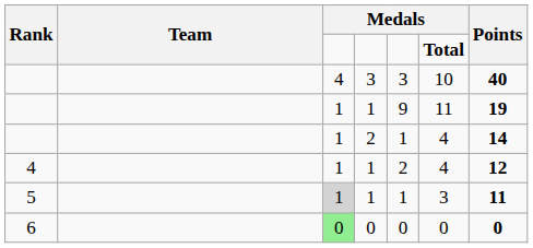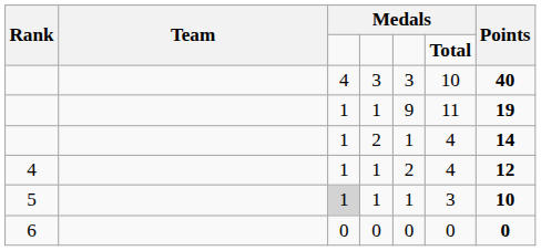 <table class="wikitable">
 <tr>
 <th rowspan=2>Rank</th>
 <th style="width:220px;" rowspan="2">Team</th>
 <th colspan=4>Medals</th>
 <th rowspan=2>Points</th>
 </tr>
 <tr>
 <td style="width:20px; text-align:center;"></td>
 <td style="width:20px; text-align:center;"></td>
 <td style="width:20px; text-align:center;"></td>
 <td><strong>Total</strong></td>
 </tr>
 <tr>
 <td align=center></td>
 <td></td>
 <td align=center>4</td>
 <td align=center>3</td>
 <td align=center>3</td>
 <td align=center>10</td>
 <td align=center><strong>40</strong></td>
 </tr>
 <tr>
 <td align=center></td>
 <td></td>
 <td align=center>1</td>
 <td align=center>1</td>
 <td align=center>9</td>
 <td align=center>11</td>
 <td align=center><strong>19</strong></td>
 </tr>
 <tr>
 <td align=center></td>
 <td></td>
 <td align=center>1</td>
 <td align=center>2</td>
 <td align=center>1</td>
 <td align=center>4</td>
 <td align=center><strong>14</strong></td>
 </tr>
 <tr>
 <td align=center>4</td>
 <td></td>
 <td align=center>1</td>
 <td align=center>1</td>
 <td align=center>2</td>
 <td align=center>4</td>
 <td align=center><strong>12</strong></td>
 </tr>
 <tr>
 <td align=center>5</td>
 <td></td>
 <td align=center style="background: lightgrey;">1</td>
 <td align=center>1</td>
 <td align=center>1</td>
 <td align=center>3</td>
-<td align=center><strong>11</strong></td>
+<td align=center><strong>10</strong></td>
 </tr>
 <tr>
 <td align=center>6</td>
 <td></td>
-<td align=center style="background: lightgreen;">0</td>
+<td align=center>0</td>
 <td align=center>0</td>
 <td align=center>0</td>
 <td align=center>0</td>
 <td align=center><strong>0</strong></td>
 </tr>
 </table>
